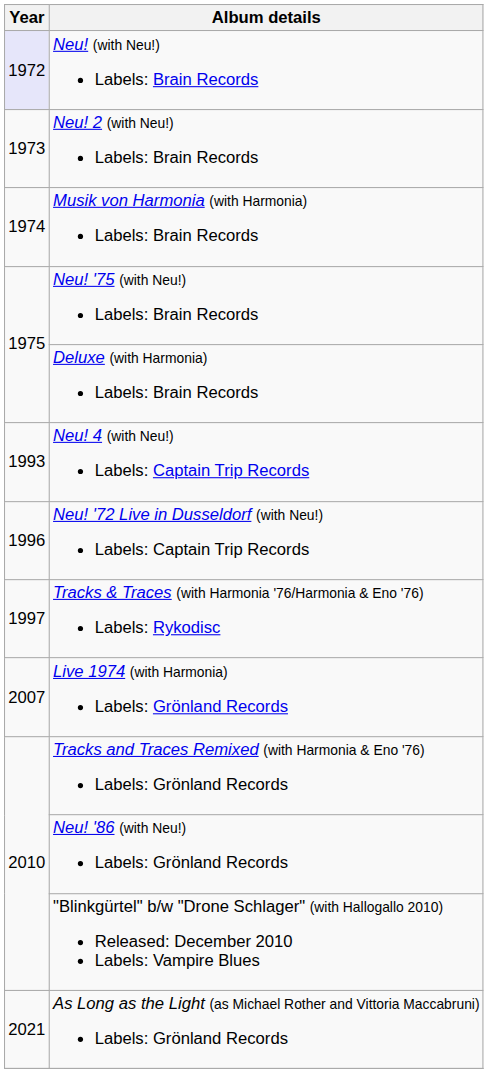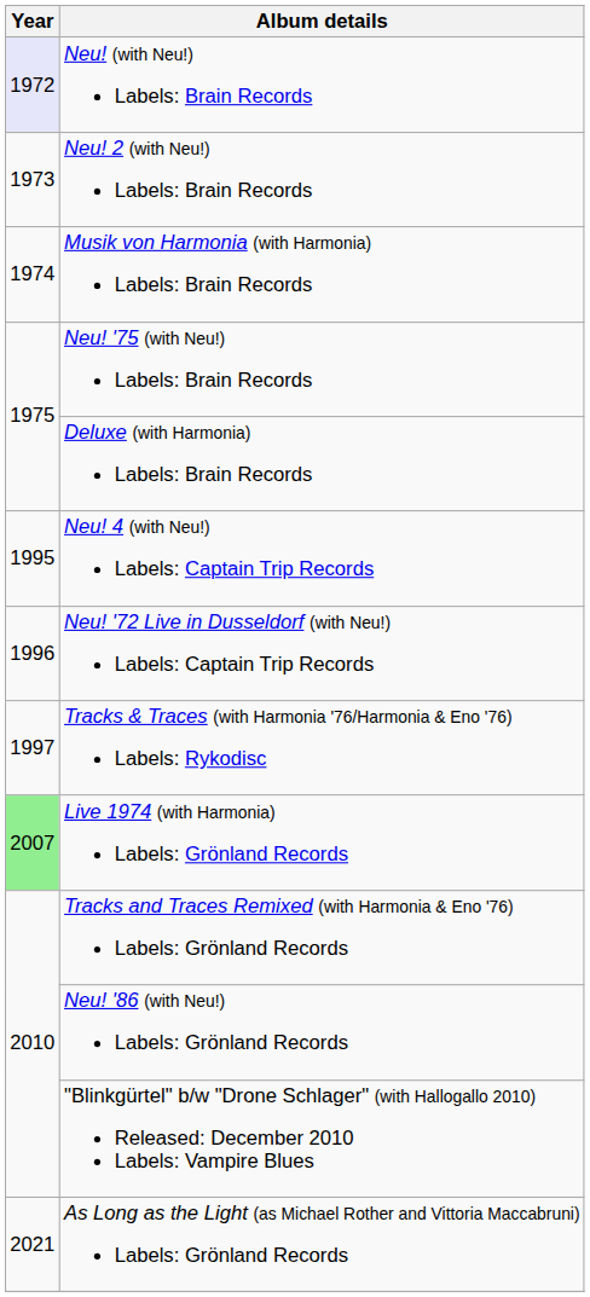 <table class="wikitable">
 <tr>
 <th>Year</th>
 <th>Album details</th>
 </tr>
 <tr>
 <td style="background: lavender;">1972</td>
 <td><em><a href='#'>Neu!</a></em> <small>(with Neu!)</small><br><ul><li>Labels: <a href='#'>Brain Records</a></li></ul></td>
 </tr>
 <tr>
 <td>1973</td>
 <td><em><a href='#'>Neu! 2</a></em> <small>(with Neu!)</small><br><ul><li>Labels: Brain Records</li></ul></td>
 </tr>
 <tr>
 <td>1974</td>
 <td><em><a href='#'>Musik von Harmonia</a></em> <small>(with Harmonia)</small><br><ul><li>Labels: Brain Records</li></ul></td>
 </tr>
 <tr>
 <td rowspan=2>1975</td>
 <td><em><a href='#'>Neu! '75</a></em> <small>(with Neu!)</small><br><ul><li>Labels: Brain Records</li></ul></td>
 </tr>
 <tr>
 <td><em><a href='#'>Deluxe</a></em> <small>(with Harmonia)</small><br><ul><li>Labels: Brain Records</li></ul></td>
 </tr>
 <tr>
-<td>1993</td>
+<td>1995</td>
 <td><em><a href='#'>Neu! 4</a></em> <small>(with Neu!)</small><br><ul><li>Labels: <a href='#'>Captain Trip Records</a></li></ul></td>
 </tr>
 <tr>
 <td>1996</td>
 <td><em><a href='#'>Neu! '72 Live in Dusseldorf</a></em> <small>(with Neu!)</small><br><ul><li>Labels: Captain Trip Records</li></ul></td>
 </tr>
 <tr>
 <td>1997</td>
 <td><em><a href='#'>Tracks & Traces</a></em> <small>(with Harmonia '76/Harmonia & Eno '76)</small><br><ul><li>Labels: <a href='#'>Rykodisc</a></li></ul></td>
 </tr>
 <tr>
-<td>2007</td>
+<td style="background: lightgreen;">2007</td>
 <td><em><a href='#'>Live 1974</a></em> <small>(with Harmonia)</small><br><ul><li>Labels: <a href='#'>Grönland Records</a></li></ul></td>
 </tr>
 <tr>
 <td rowspan=3>2010</td>
 <td><em><a href='#'>Tracks and Traces Remixed</a></em> <small>(with Harmonia & Eno '76)</small><br><ul><li>Labels: Grönland Records</li></ul></td>
 </tr>
 <tr>
 <td><em><a href='#'>Neu! '86</a></em> <small>(with Neu!)</small><br><ul><li>Labels: Grönland Records</li></ul></td>
 </tr>
 <tr>
 <td>"Blinkgürtel" b/w "Drone Schlager" <small>(with Hallogallo 2010)</small><br><ul><li>Released: December 2010</li><li>Labels: Vampire Blues</li></ul></td>
 </tr>
 <tr>
 <td>2021</td>
 <td><em>As Long as the Light</em> <small>(as Michael Rother and Vittoria Maccabruni)</small><br><ul><li>Labels: Grönland Records</li></ul></td>
 </tr>
 <tr>
 </tr>
 </table>
